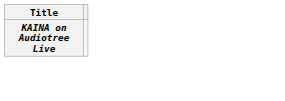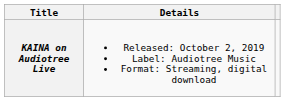 <table class="wikitable plainrowheaders" style="text-align:center;">
 <tr>
 <th scope="col" style="width:8em;">Title</th>
+<th scope="col" style="width:20em;">Details</th>
 <th></th>
 </tr>
 <tr>
 <th scope="row"><em>KAINA on Audiotree Live</em></th>
+<td><br><ul><li>Released: October 2, 2019</li><li>Label: Audiotree Music</li><li>Format: Streaming, digital download</li></ul></td>
 <td></td>
 </tr>
 </table>
